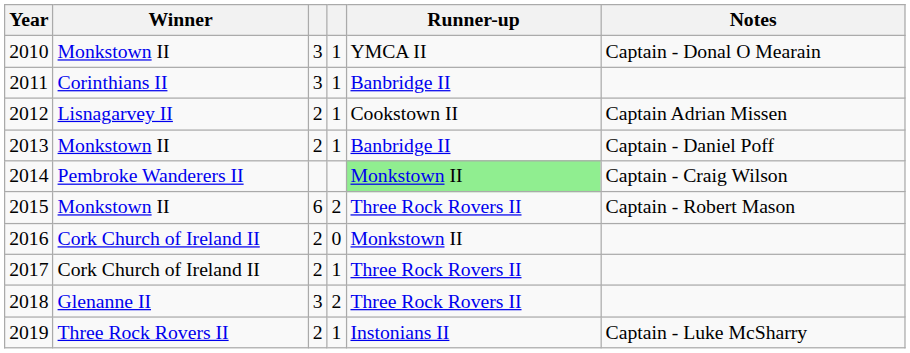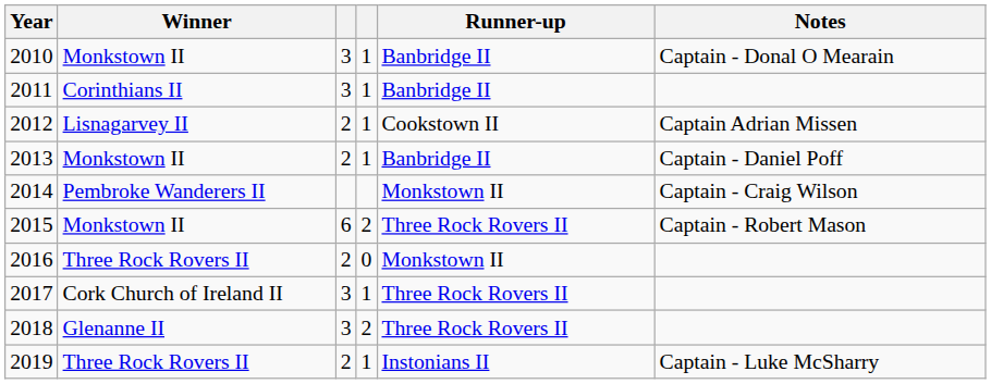 <table class="wikitable">
 <tr>
 <th><strong>Year</strong></th>
 <th><strong>Winner</strong></th>
 <th></th>
 <th></th>
 <th><strong>Runner-up</strong></th>
 <th>Notes</th>
 </tr>
 <tr>
 <td align="center">2010</td>
 <td width=200><a href='#'>Monkstown</a> II</td>
 <td align="center">3</td>
 <td align="center">1</td>
-<td width=200>YMCA II</td>
+<td><a href='#'>Banbridge II</a></td>
 <td width=240>Captain - Donal O Mearain</td>
 </tr>
 <tr>
 <td align="center">2011</td>
 <td width=200><a href='#'>Corinthians II</a></td>
 <td align="center">3</td>
 <td align="center">1</td>
 <td><a href='#'>Banbridge II</a></td>
 <td></td>
 </tr>
 <tr width=240|>
 <td align="center">2012</td>
 <td><a href='#'>Lisnagarvey II</a></td>
 <td align="center">2</td>
 <td align="center">1</td>
 <td width=200>Cookstown II</td>
 <td width=240>Captain Adrian Missen </td>
 </tr>
 <tr>
 <td align="center">2013</td>
 <td width=200><a href='#'>Monkstown</a> II</td>
 <td align="center">2</td>
 <td align="center">1</td>
 <td width=200><a href='#'>Banbridge II</a></td>
 <td width=240>Captain  - Daniel Poff</td>
 </tr>
 <tr>
 <td align="center">2014</td>
 <td><a href='#'>Pembroke Wanderers II</a></td>
 <td></td>
 <td></td>
-<td width=200 style="background: lightgreen;"><a href='#'>Monkstown</a> II</td>
+<td width=200><a href='#'>Monkstown</a> II</td>
 <td>Captain - Craig Wilson</td>
 </tr>
 <tr>
 <td align="center">2015</td>
 <td width=200><a href='#'>Monkstown</a> II</td>
 <td>6</td>
 <td>2</td>
 <td width=200><a href='#'>Three Rock Rovers II</a></td>
 <td>Captain - Robert Mason</td>
 </tr>
 <tr>
 <td align="center">2016</td>
-<td><a href='#'>Cork Church of Ireland II</a></td>
+<td width=200><a href='#'>Three Rock Rovers II</a></td>
 <td>2</td>
 <td>0</td>
 <td width=200><a href='#'>Monkstown</a> II</td>
 <td></td>
 </tr>
 <tr>
 <td align="center">2017</td>
 <td>Cork Church of Ireland II</td>
-<td>2</td>
+<td>3</td>
 <td>1</td>
 <td width=200><a href='#'>Three Rock Rovers II</a></td>
 <td></td>
 </tr>
 <tr>
 <td align="center">2018</td>
 <td><a href='#'>Glenanne II</a></td>
 <td>3</td>
 <td>2</td>
 <td width=200><a href='#'>Three Rock Rovers II</a></td>
 <td></td>
 </tr>
 <tr>
 <td align="center">2019</td>
 <td width=200><a href='#'>Three Rock Rovers II</a></td>
 <td>2</td>
 <td>1</td>
 <td width=200><a href='#'>Instonians II</a></td>
 <td>Captain - Luke McSharry </td>
 </tr>
 </table>
